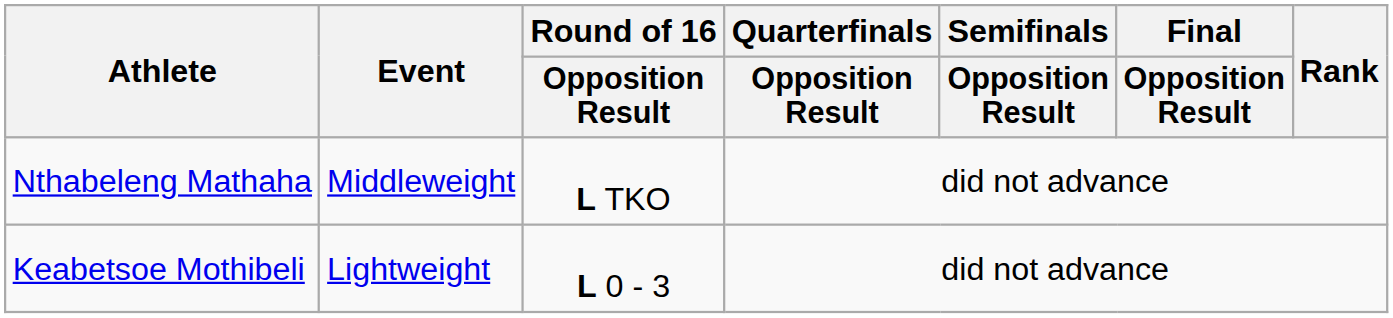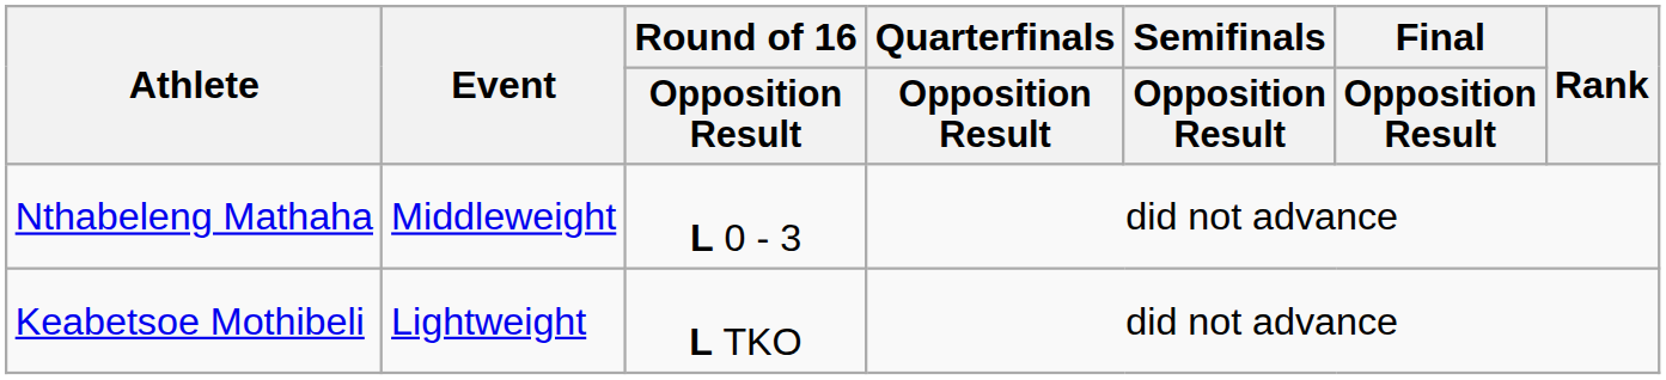 <table class="wikitable" style="font-size:90%;">
 <tr>
 <th rowspan=2>Athlete</th>
 <th rowspan=2>Event</th>
 <th>Round of 16</th>
 <th>Quarterfinals</th>
 <th>Semifinals</th>
 <th>Final</th>
 <th rowspan=2>Rank</th>
 </tr>
 <tr style="font-size:95%">
 <th>Opposition<br>Result</th>
 <th>Opposition<br>Result</th>
 <th>Opposition<br>Result</th>
 <th>Opposition<br>Result</th>
 </tr>
 <tr align=center>
 <td align=left><a href='#'>Nthabeleng Mathaha</a></td>
 <td align=left><a href='#'>Middleweight</a></td>
-<td><br><strong>L</strong> TKO</td>
+<td><br><strong>L</strong> 0 - 3</td>
 <td colspan=4>did not advance</td>
 </tr>
 <tr align=center>
 <td align=left><a href='#'>Keabetsoe Mothibeli</a></td>
 <td align=left><a href='#'>Lightweight</a></td>
-<td><br><strong>L</strong> 0 - 3</td>
+<td><br><strong>L</strong> TKO</td>
 <td colspan=4>did not advance</td>
 </tr>
 </table>
